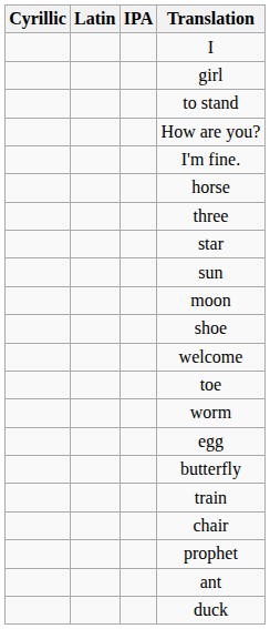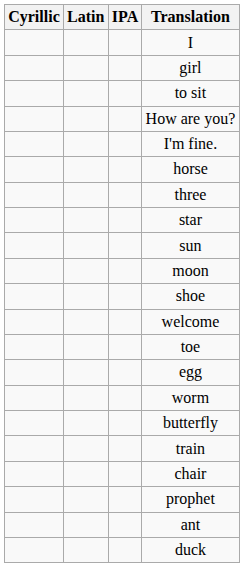 <table class="wikitable" style="text-align: center;">
 <tr>
 <th>Cyrillic</th>
 <th>Latin</th>
 <th>IPA</th>
 <th>Translation</th>
 </tr>
 <tr>
 <td></td>
 <td></td>
 <td></td>
 <td>I</td>
 </tr>
 <tr>
 <td></td>
 <td></td>
 <td></td>
 <td>girl</td>
 </tr>
 <tr>
 <td></td>
 <td></td>
 <td></td>
-<td>to stand</td>
+<td>to sit</td>
 </tr>
 <tr>
 <td></td>
 <td></td>
 <td></td>
 <td>How are you?</td>
 </tr>
 <tr>
 <td></td>
 <td></td>
 <td></td>
 <td>I'm fine.</td>
 </tr>
 <tr>
 <td></td>
 <td></td>
 <td></td>
 <td>horse</td>
 </tr>
 <tr>
 <td></td>
 <td></td>
 <td></td>
 <td>three</td>
 </tr>
 <tr>
 <td></td>
 <td></td>
 <td></td>
 <td>star</td>
 </tr>
 <tr>
 <td></td>
 <td></td>
 <td></td>
 <td>sun</td>
 </tr>
 <tr>
 <td></td>
 <td></td>
 <td></td>
 <td>moon</td>
 </tr>
 <tr>
 <td></td>
 <td></td>
 <td></td>
 <td>shoe</td>
 </tr>
 <tr>
 <td></td>
 <td></td>
 <td></td>
 <td>welcome</td>
 </tr>
 <tr>
 <td></td>
 <td></td>
 <td></td>
 <td>toe</td>
 </tr>
 <tr>
 <td></td>
 <td></td>
 <td></td>
-<td>worm</td>
+<td>egg</td>
 </tr>
 <tr>
 <td></td>
 <td></td>
 <td></td>
-<td>egg</td>
+<td>worm</td>
 </tr>
 <tr>
 <td></td>
 <td></td>
 <td></td>
 <td>butterfly</td>
 </tr>
 <tr>
 <td></td>
 <td></td>
 <td></td>
 <td>train</td>
 </tr>
 <tr>
 <td></td>
 <td></td>
 <td></td>
 <td>chair</td>
 </tr>
 <tr>
 <td></td>
 <td></td>
 <td></td>
 <td>prophet</td>
 </tr>
 <tr>
 <td></td>
 <td></td>
 <td></td>
 <td>ant</td>
 </tr>
 <tr>
 <td></td>
 <td></td>
 <td></td>
 <td>duck</td>
 </tr>
 <tr>
 </tr>
 </table>
